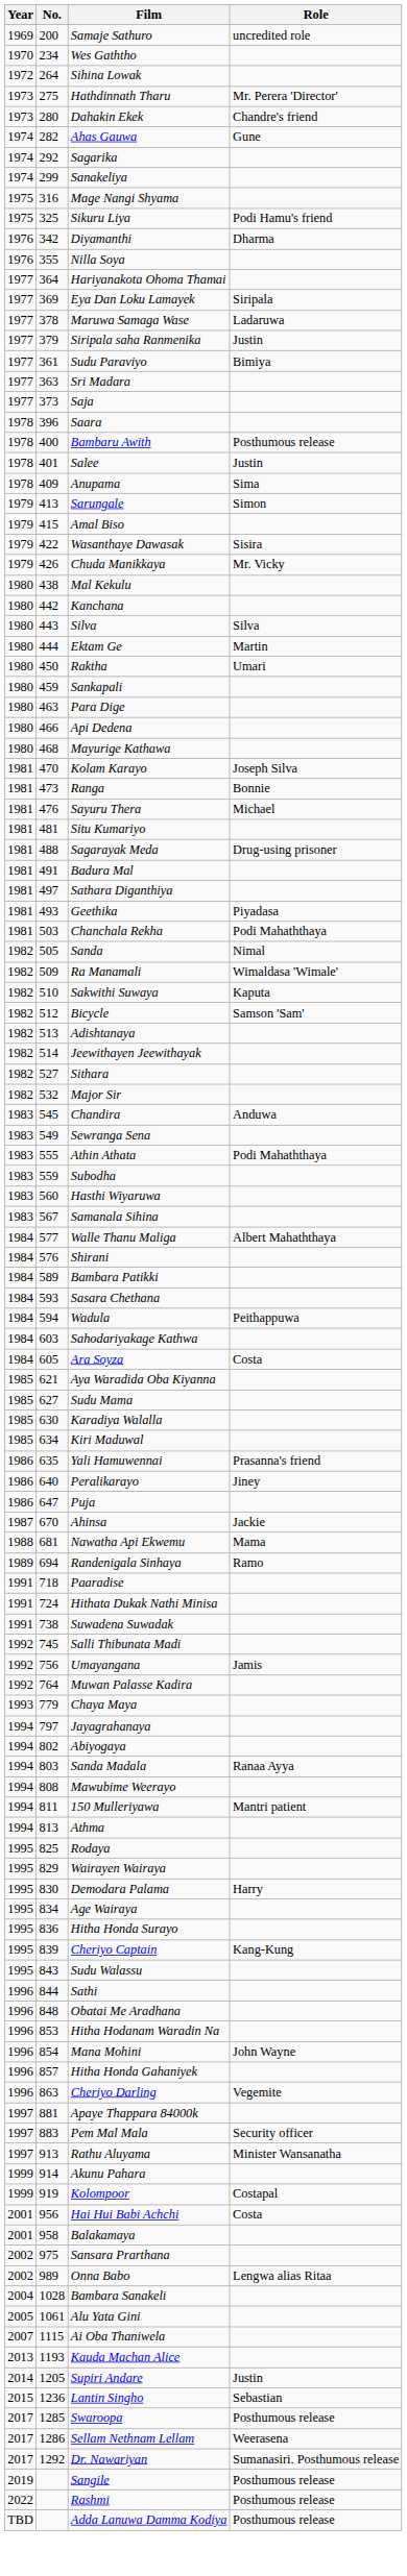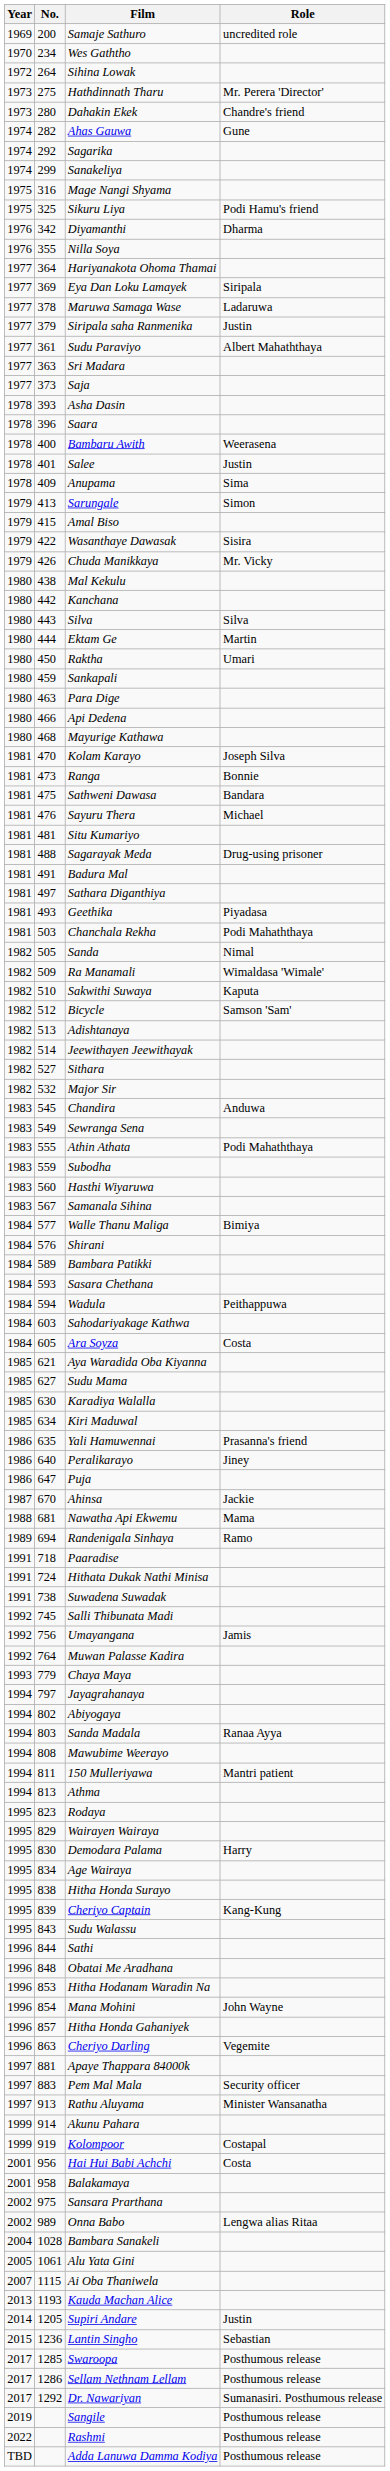 <table class="wikitable">
 <tr>
 <th>Year</th>
 <th>No.</th>
 <th>Film</th>
 <th>Role</th>
 </tr>
 <tr>
 <td>1969</td>
 <td>200</td>
 <td><em>Samaje Sathuro</em></td>
 <td>uncredited role</td>
 </tr>
 <tr>
 <td>1970</td>
 <td>234</td>
 <td><em>Wes Gaththo</em></td>
 <td></td>
 </tr>
 <tr>
 <td>1972</td>
 <td>264</td>
 <td><em>Sihina Lowak</em></td>
 <td></td>
 </tr>
 <tr>
 <td>1973</td>
 <td>275</td>
 <td><em>Hathdinnath Tharu</em></td>
 <td>Mr. Perera 'Director'</td>
 </tr>
 <tr>
 <td>1973</td>
 <td>280</td>
 <td><em>Dahakin Ekek</em></td>
 <td>Chandre's friend</td>
 </tr>
 <tr>
 <td>1974</td>
 <td>282</td>
 <td><em><a href='#'>Ahas Gauwa</a></em></td>
 <td>Gune</td>
 </tr>
 <tr>
 <td>1974</td>
 <td>292</td>
 <td><em>Sagarika</em></td>
 <td></td>
 </tr>
 <tr>
 <td>1974</td>
 <td>299</td>
 <td><em>Sanakeliya</em></td>
 <td></td>
 </tr>
 <tr>
 <td>1975</td>
 <td>316</td>
 <td><em>Mage Nangi Shyama</em></td>
 <td></td>
 </tr>
 <tr>
 <td>1975</td>
 <td>325</td>
 <td><em>Sikuru Liya</em></td>
 <td>Podi Hamu's friend </td>
 </tr>
 <tr>
 <td>1976</td>
 <td>342</td>
 <td><em>Diyamanthi</em></td>
 <td>Dharma</td>
 </tr>
 <tr>
 <td>1976</td>
 <td>355</td>
 <td><em>Nilla Soya</em></td>
 <td></td>
 </tr>
 <tr>
 <td>1977</td>
 <td>364</td>
 <td><em>Hariyanakota Ohoma Thamai</em></td>
 <td></td>
 </tr>
 <tr>
 <td>1977</td>
 <td>369</td>
 <td><em>Eya Dan Loku Lamayek</em></td>
 <td>Siripala</td>
 </tr>
 <tr>
 <td>1977</td>
 <td>378</td>
 <td><em>Maruwa Samaga Wase</em></td>
 <td>Ladaruwa</td>
 </tr>
 <tr>
 <td>1977</td>
 <td>379</td>
 <td><em>Siripala saha Ranmenika</em></td>
 <td>Justin </td>
 </tr>
 <tr>
 <td>1977</td>
 <td>361</td>
 <td><em>Sudu Paraviyo</em></td>
-<td>Bimiya</td>
+<td>Albert Mahaththaya</td>
 </tr>
 <tr>
 <td>1977</td>
 <td>363</td>
 <td><em>Sri Madara</em></td>
 <td></td>
 </tr>
 <tr>
 <td>1977</td>
 <td>373</td>
 <td><em>Saja</em></td>
 <td></td>
 </tr>
 <tr>
 <td>1978</td>
+<td>393</td>
+<td><em>Asha Dasin</em></td>
+<td></td>
+</tr>
+<tr>
+<td>1978</td>
 <td>396</td>
 <td><em>Saara</em></td>
 <td></td>
 </tr>
 <tr>
 <td>1978</td>
 <td>400</td>
 <td><em><a href='#'>Bambaru Awith</a></em></td>
-<td>Posthumous release</td>
+<td>Weerasena</td>
 </tr>
 <tr>
 <td>1978</td>
 <td>401</td>
 <td><em>Salee</em></td>
 <td>Justin</td>
 </tr>
 <tr>
 <td>1978</td>
 <td>409</td>
 <td><em>Anupama</em></td>
 <td>Sima</td>
 </tr>
 <tr>
 <td>1979</td>
 <td>413</td>
 <td><em><a href='#'>Sarungale</a></em></td>
 <td>Simon </td>
 </tr>
 <tr>
 <td>1979</td>
 <td>415</td>
 <td><em>Amal Biso</em></td>
 <td></td>
 </tr>
 <tr>
 <td>1979</td>
 <td>422</td>
 <td><em>Wasanthaye Dawasak</em></td>
 <td>Sisira</td>
 </tr>
 <tr>
 <td>1979</td>
 <td>426</td>
 <td><em>Chuda Manikkaya</em></td>
 <td>Mr. Vicky</td>
 </tr>
 <tr>
 <td>1980</td>
 <td>438</td>
 <td><em>Mal Kekulu</em></td>
 <td></td>
 </tr>
 <tr>
 <td>1980</td>
 <td>442</td>
 <td><em>Kanchana</em></td>
 <td></td>
 </tr>
 <tr>
 <td>1980</td>
 <td>443</td>
 <td><em>Silva</em></td>
 <td>Silva</td>
 </tr>
 <tr>
 <td>1980</td>
 <td>444</td>
 <td><em>Ektam Ge</em></td>
 <td>Martin </td>
 </tr>
 <tr>
 <td>1980</td>
 <td>450</td>
 <td><em>Raktha</em></td>
 <td>Umari</td>
 </tr>
 <tr>
 <td>1980</td>
 <td>459</td>
 <td><em>Sankapali</em></td>
 <td></td>
 </tr>
 <tr>
 <td>1980</td>
 <td>463</td>
 <td><em>Para Dige</em></td>
 <td></td>
 </tr>
 <tr>
 <td>1980</td>
 <td>466</td>
 <td><em>Api Dedena</em></td>
 <td></td>
 </tr>
 <tr>
 <td>1980</td>
 <td>468</td>
 <td><em>Mayurige Kathawa</em></td>
 <td></td>
 </tr>
 <tr>
 <td>1981</td>
 <td>470</td>
 <td><em>Kolam Karayo</em></td>
 <td>Joseph Silva</td>
 </tr>
 <tr>
 <td>1981</td>
 <td>473</td>
 <td><em>Ranga</em></td>
 <td>Bonnie</td>
+</tr>
+<tr>
+<td>1981</td>
+<td>475</td>
+<td><em>Sathweni Dawasa</em></td>
+<td>Bandara</td>
 </tr>
 <tr>
 <td>1981</td>
 <td>476</td>
 <td><em>Sayuru Thera</em></td>
 <td>Michael</td>
 </tr>
 <tr>
 <td>1981</td>
 <td>481</td>
 <td><em>Situ Kumariyo</em></td>
 <td></td>
 </tr>
 <tr>
 <td>1981</td>
 <td>488</td>
 <td><em>Sagarayak Meda</em></td>
 <td>Drug-using prisoner</td>
 </tr>
 <tr>
 <td>1981</td>
 <td>491</td>
 <td><em>Badura Mal</em></td>
 <td></td>
 </tr>
 <tr>
 <td>1981</td>
 <td>497</td>
 <td><em>Sathara Diganthiya</em></td>
 <td></td>
 </tr>
 <tr>
 <td>1981</td>
 <td>493</td>
 <td><em>Geethika</em></td>
 <td>Piyadasa</td>
 </tr>
 <tr>
 <td>1981</td>
 <td>503</td>
 <td><em>Chanchala Rekha</em></td>
 <td>Podi Mahaththaya</td>
 </tr>
 <tr>
 <td>1982</td>
 <td>505</td>
 <td><em>Sanda</em></td>
 <td>Nimal</td>
 </tr>
 <tr>
 <td>1982</td>
 <td>509</td>
 <td><em>Ra Manamali</em></td>
 <td>Wimaldasa 'Wimale' </td>
 </tr>
 <tr>
 <td>1982</td>
 <td>510</td>
 <td><em>Sakwithi Suwaya</em></td>
 <td>Kaputa</td>
 </tr>
 <tr>
 <td>1982</td>
 <td>512</td>
 <td><em>Bicycle</em></td>
 <td>Samson 'Sam'</td>
 </tr>
 <tr>
 <td>1982</td>
 <td>513</td>
 <td><em>Adishtanaya</em></td>
 <td></td>
 </tr>
 <tr>
 <td>1982</td>
 <td>514</td>
 <td><em>Jeewithayen Jeewithayak</em></td>
 <td></td>
 </tr>
 <tr>
 <td>1982</td>
 <td>527</td>
 <td><em>Sithara</em></td>
 <td></td>
 </tr>
 <tr>
 <td>1982</td>
 <td>532</td>
 <td><em>Major Sir</em></td>
 <td></td>
 </tr>
 <tr>
 <td>1983</td>
 <td>545</td>
 <td><em>Chandira</em></td>
 <td>Anduwa</td>
 </tr>
 <tr>
 <td>1983</td>
 <td>549</td>
 <td><em>Sewranga Sena</em></td>
 <td></td>
 </tr>
 <tr>
 <td>1983</td>
 <td>555</td>
 <td><em>Athin Athata</em></td>
 <td>Podi Mahaththaya</td>
 </tr>
 <tr>
 <td>1983</td>
 <td>559</td>
 <td><em>Subodha</em></td>
 <td></td>
 </tr>
 <tr>
 <td>1983</td>
 <td>560</td>
 <td><em>Hasthi Wiyaruwa</em></td>
 <td></td>
 </tr>
 <tr>
 <td>1983</td>
 <td>567</td>
 <td><em>Samanala Sihina</em></td>
 <td></td>
 </tr>
 <tr>
 <td>1984</td>
 <td>577</td>
 <td><em>Walle Thanu Maliga</em></td>
-<td>Albert Mahaththaya</td>
+<td>Bimiya</td>
 </tr>
 <tr>
 <td>1984</td>
 <td>576</td>
 <td><em>Shirani</em></td>
 <td></td>
 </tr>
 <tr>
 <td>1984</td>
 <td>589</td>
 <td><em>Bambara Patikki</em></td>
 <td></td>
 </tr>
 <tr>
 <td>1984</td>
 <td>593</td>
 <td><em>Sasara Chethana</em></td>
 <td></td>
 </tr>
 <tr>
 <td>1984</td>
 <td>594</td>
 <td><em>Wadula</em></td>
 <td>Peithappuwa</td>
 </tr>
 <tr>
 <td>1984</td>
 <td>603</td>
 <td><em>Sahodariyakage Kathwa</em></td>
 <td></td>
 </tr>
 <tr>
 <td>1984</td>
 <td>605</td>
 <td><em><a href='#'>Ara Soyza</a></em></td>
 <td>Costa</td>
 </tr>
 <tr>
 <td>1985</td>
 <td>621</td>
 <td><em>Aya Waradida Oba Kiyanna</em></td>
 <td></td>
 </tr>
 <tr>
 <td>1985</td>
 <td>627</td>
 <td><em>Sudu Mama</em></td>
 <td></td>
 </tr>
 <tr>
 <td>1985</td>
 <td>630</td>
 <td><em>Karadiya Walalla</em></td>
 <td></td>
 </tr>
 <tr>
 <td>1985</td>
 <td>634</td>
 <td><em>Kiri Maduwal</em></td>
 <td></td>
 </tr>
 <tr>
 <td>1986</td>
 <td>635</td>
 <td><em>Yali Hamuwennai</em></td>
 <td>Prasanna's friend</td>
 </tr>
 <tr>
 <td>1986</td>
 <td>640</td>
 <td><em>Peralikarayo</em></td>
 <td>Jiney</td>
 </tr>
 <tr>
 <td>1986</td>
 <td>647</td>
 <td><em>Puja</em></td>
 <td></td>
 </tr>
 <tr>
 <td>1987</td>
 <td>670</td>
 <td><em>Ahinsa</em></td>
 <td>Jackie</td>
 </tr>
 <tr>
 <td>1988</td>
 <td>681</td>
 <td><em>Nawatha Api Ekwemu</em></td>
 <td>Mama</td>
 </tr>
 <tr>
 <td>1989</td>
 <td>694</td>
 <td><em>Randenigala Sinhaya</em></td>
 <td>Ramo</td>
 </tr>
 <tr>
 <td>1991</td>
 <td>718</td>
 <td><em>Paaradise</em></td>
 <td></td>
 </tr>
 <tr>
 <td>1991</td>
 <td>724</td>
 <td><em>Hithata Dukak Nathi Minisa</em></td>
 <td></td>
 </tr>
 <tr>
 <td>1991</td>
 <td>738</td>
 <td><em>Suwadena Suwadak</em></td>
 <td></td>
 </tr>
 <tr>
 <td>1992</td>
 <td>745</td>
 <td><em>Salli Thibunata Madi</em></td>
 <td></td>
 </tr>
 <tr>
 <td>1992</td>
 <td>756</td>
 <td><em>Umayangana</em></td>
 <td>Jamis</td>
 </tr>
 <tr>
 <td>1992</td>
 <td>764</td>
 <td><em>Muwan Palasse Kadira</em></td>
 <td></td>
 </tr>
 <tr>
 <td>1993</td>
 <td>779</td>
 <td><em>Chaya Maya</em></td>
 <td></td>
 </tr>
 <tr>
 <td>1994</td>
 <td>797</td>
 <td><em>Jayagrahanaya</em></td>
 <td></td>
 </tr>
 <tr>
 <td>1994</td>
 <td>802</td>
 <td><em>Abiyogaya</em></td>
 <td></td>
 </tr>
 <tr>
 <td>1994</td>
 <td>803</td>
 <td><em>Sanda Madala</em></td>
 <td>Ranaa Ayya</td>
 </tr>
 <tr>
 <td>1994</td>
 <td>808</td>
 <td><em>Mawubime Weerayo</em></td>
 <td></td>
 </tr>
 <tr>
 <td>1994</td>
 <td>811</td>
 <td><em>150 Mulleriyawa</em></td>
 <td>Mantri patient</td>
 </tr>
 <tr>
 <td>1994</td>
 <td>813</td>
 <td><em>Athma</em></td>
 <td></td>
 </tr>
 <tr>
 <td>1995</td>
-<td>825</td>
+<td>823</td>
 <td><em>Rodaya</em></td>
 <td></td>
 </tr>
 <tr>
 <td>1995</td>
 <td>829</td>
 <td><em>Wairayen Wairaya</em></td>
 <td></td>
 </tr>
 <tr>
 <td>1995</td>
 <td>830</td>
 <td><em>Demodara Palama</em></td>
 <td>Harry </td>
 </tr>
 <tr>
 <td>1995</td>
 <td>834</td>
 <td><em>Age Wairaya</em></td>
 <td></td>
 </tr>
 <tr>
 <td>1995</td>
-<td>836</td>
+<td>838</td>
 <td><em>Hitha Honda Surayo</em></td>
 <td></td>
 </tr>
 <tr>
 <td>1995</td>
 <td>839</td>
 <td><em><a href='#'>Cheriyo Captain</a></em></td>
 <td>Kang-Kung</td>
 </tr>
 <tr>
 <td>1995</td>
 <td>843</td>
 <td><em>Sudu Walassu</em></td>
 <td></td>
 </tr>
 <tr>
 <td>1996</td>
 <td>844</td>
 <td><em>Sathi</em></td>
 <td></td>
 </tr>
 <tr>
 <td>1996</td>
 <td>848</td>
 <td><em>Obatai Me Aradhana</em></td>
 <td></td>
 </tr>
 <tr>
 <td>1996</td>
 <td>853</td>
 <td><em>Hitha Hodanam Waradin Na</em></td>
 <td></td>
 </tr>
 <tr>
 <td>1996</td>
 <td>854</td>
 <td><em>Mana Mohini</em></td>
 <td>John Wayne</td>
 </tr>
 <tr>
 <td>1996</td>
 <td>857</td>
 <td><em>Hitha Honda Gahaniyek</em></td>
 <td></td>
 </tr>
 <tr>
 <td>1996</td>
 <td>863</td>
 <td><em><a href='#'>Cheriyo Darling</a></em></td>
 <td>Vegemite </td>
 </tr>
 <tr>
 <td>1997</td>
 <td>881</td>
 <td><em>Apaye Thappara 84000k</em></td>
 <td></td>
 </tr>
 <tr>
 <td>1997</td>
 <td>883</td>
 <td><em>Pem Mal Mala</em></td>
 <td>Security officer</td>
 </tr>
 <tr>
 <td>1997</td>
 <td>913</td>
 <td><em>Rathu Aluyama</em></td>
 <td>Minister Wansanatha </td>
 </tr>
 <tr>
 <td>1999</td>
 <td>914</td>
 <td><em>Akunu Pahara</em></td>
 <td></td>
 </tr>
 <tr>
 <td>1999</td>
 <td>919</td>
 <td><em><a href='#'>Kolompoor</a></em></td>
 <td>Costapal</td>
 </tr>
 <tr>
 <td>2001</td>
 <td>956</td>
 <td><em><a href='#'>Hai Hui Babi Achchi</a></em></td>
 <td>Costa</td>
 </tr>
 <tr>
 <td>2001</td>
 <td>958</td>
 <td><em>Balakamaya</em></td>
 <td></td>
 </tr>
 <tr>
 <td>2002</td>
 <td>975</td>
 <td><em>Sansara Prarthana</em></td>
 <td></td>
 </tr>
 <tr>
 <td>2002</td>
 <td>989</td>
 <td><em>Onna Babo</em></td>
 <td>Lengwa alias Ritaa</td>
 </tr>
 <tr>
 <td>2004</td>
 <td>1028</td>
 <td><em>Bambara Sanakeli</em></td>
 <td></td>
 </tr>
 <tr>
 <td>2005</td>
 <td>1061</td>
 <td><em>Alu Yata Gini</em></td>
 <td></td>
 </tr>
 <tr>
 <td>2007</td>
 <td>1115</td>
 <td><em>Ai Oba Thaniwela</em></td>
 <td></td>
 </tr>
 <tr>
 <td>2013</td>
 <td>1193</td>
 <td><em><a href='#'>Kauda Machan Alice</a></em></td>
 <td></td>
 </tr>
 <tr>
 <td>2014</td>
 <td>1205</td>
 <td><em><a href='#'>Supiri Andare</a></em></td>
 <td>Justin</td>
 </tr>
 <tr>
 <td>2015</td>
 <td>1236</td>
 <td><em><a href='#'>Lantin Singho</a></em></td>
 <td>Sebastian</td>
 </tr>
 <tr>
 <td>2017</td>
 <td>1285</td>
 <td><em><a href='#'>Swaroopa</a></em></td>
 <td>Posthumous release</td>
 </tr>
 <tr>
 <td>2017</td>
 <td>1286</td>
 <td><em><a href='#'>Sellam Nethnam Lellam</a></em></td>
-<td>Weerasena</td>
+<td>Posthumous release</td>
 </tr>
 <tr>
 <td>2017</td>
 <td>1292</td>
 <td><em><a href='#'>Dr. Nawariyan</a></em></td>
 <td>Sumanasiri. Posthumous release</td>
 </tr>
 <tr>
 <td>2019</td>
 <td></td>
 <td><em><a href='#'>Sangile</a></em></td>
 <td>Posthumous release</td>
 </tr>
 <tr>
 <td>2022</td>
 <td></td>
 <td><em><a href='#'>Rashmi</a></em></td>
 <td>Posthumous release</td>
 </tr>
 <tr>
 <td>TBD</td>
 <td></td>
 <td><em><a href='#'>Adda Lanuwa Damma Kodiya</a></em></td>
 <td>Posthumous release</td>
 </tr>
 </table>
